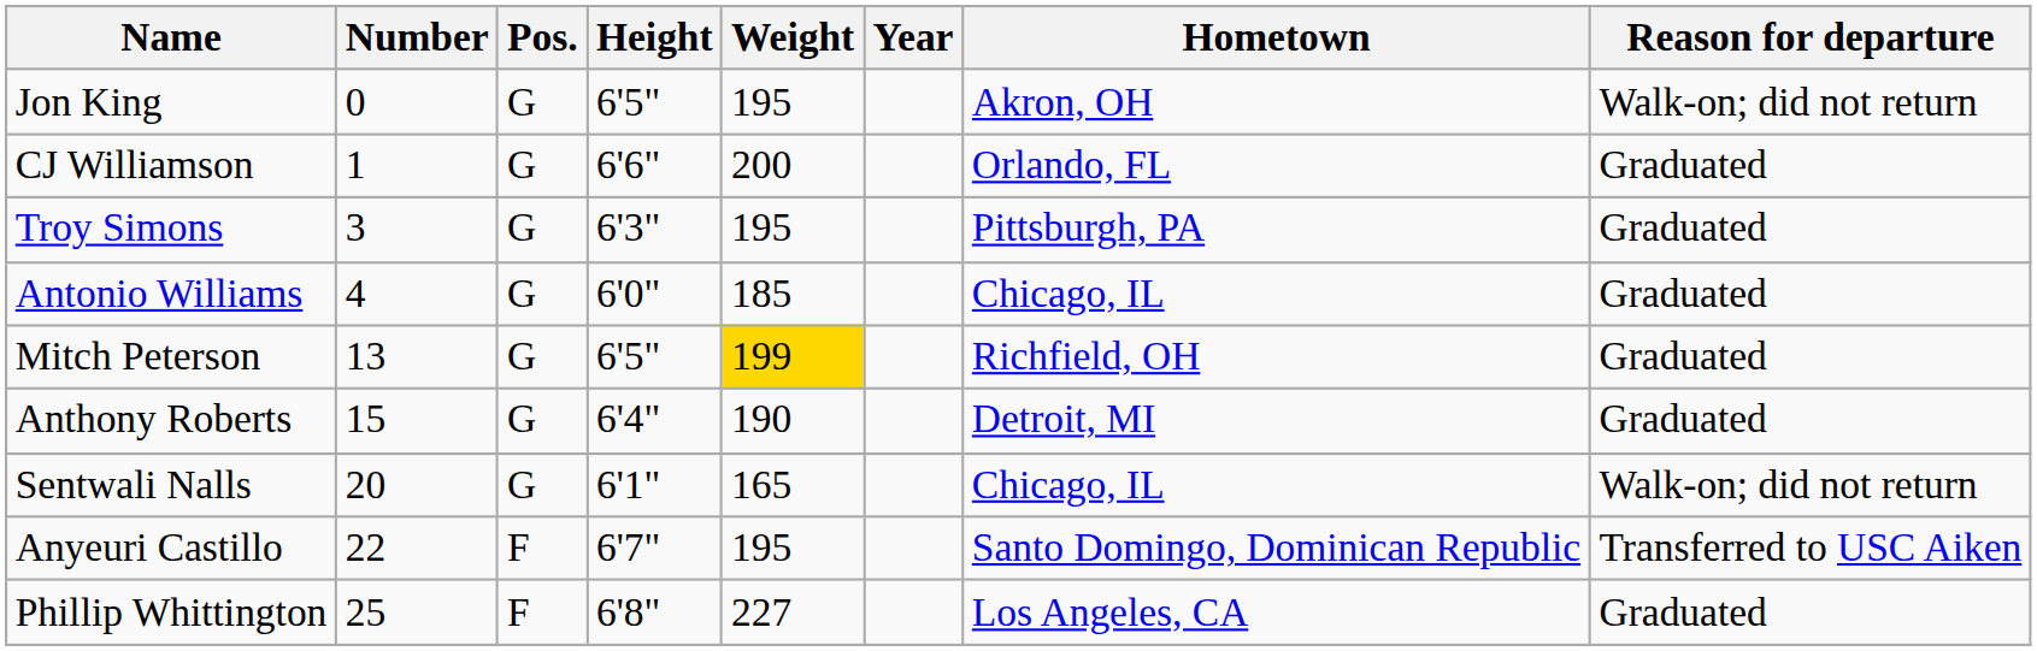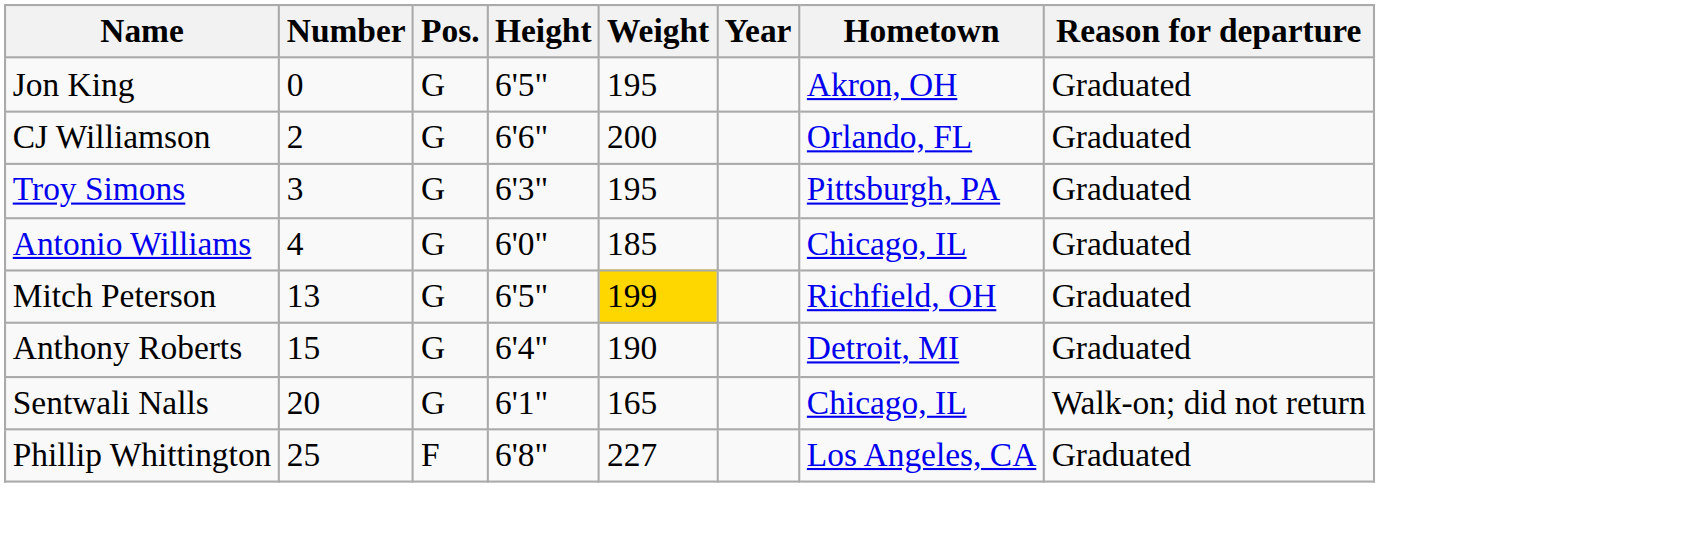 <table class="wikitable sortable" border="1">
 <tr>
 <th>Name</th>
 <th>Number</th>
 <th>Pos.</th>
 <th>Height</th>
 <th>Weight</th>
 <th>Year</th>
 <th>Hometown</th>
 <th class="unsortable">Reason for departure</th>
 </tr>
 <tr>
 <td>Jon King</td>
 <td>0</td>
 <td>G</td>
 <td>6'5"</td>
 <td>195</td>
 <td></td>
 <td><a href='#'>Akron, OH</a></td>
-<td>Walk-on; did not return</td>
+<td>Graduated</td>
 </tr>
 <tr>
 <td>CJ Williamson</td>
-<td>1</td>
+<td>2</td>
 <td>G</td>
 <td>6'6"</td>
 <td>200</td>
 <td></td>
 <td><a href='#'>Orlando, FL</a></td>
 <td>Graduated</td>
 </tr>
 <tr>
 <td><a href='#'>Troy Simons</a></td>
 <td>3</td>
 <td>G</td>
 <td>6'3"</td>
 <td>195</td>
 <td></td>
 <td><a href='#'>Pittsburgh, PA</a></td>
 <td>Graduated</td>
 </tr>
 <tr>
 <td><a href='#'>Antonio Williams</a></td>
 <td>4</td>
 <td>G</td>
 <td>6'0"</td>
 <td>185</td>
 <td></td>
 <td><a href='#'>Chicago, IL</a></td>
 <td>Graduated</td>
 </tr>
 <tr>
 <td>Mitch Peterson</td>
 <td>13</td>
 <td>G</td>
 <td>6'5"</td>
 <td style="background: gold;">199</td>
 <td></td>
 <td><a href='#'>Richfield, OH</a></td>
 <td>Graduated</td>
 </tr>
 <tr>
 <td>Anthony Roberts</td>
 <td>15</td>
 <td>G</td>
 <td>6'4"</td>
 <td>190</td>
 <td></td>
 <td><a href='#'>Detroit, MI</a></td>
 <td>Graduated</td>
 </tr>
 <tr>
 <td>Sentwali Nalls</td>
 <td>20</td>
 <td>G</td>
 <td>6'1"</td>
 <td>165</td>
 <td></td>
 <td><a href='#'>Chicago, IL</a></td>
 <td>Walk-on; did not return</td>
 </tr>
 <tr>
-<td>Anyeuri Castillo</td>
-<td>22</td>
-<td>F</td>
-<td>6'7"</td>
-<td>195</td>
-<td></td>
-<td><a href='#'>Santo Domingo, Dominican Republic</a></td>
-<td>Transferred to <a href='#'>USC Aiken</a></td>
-</tr>
-<tr>
 <td>Phillip Whittington</td>
 <td>25</td>
 <td>F</td>
 <td>6'8"</td>
 <td>227</td>
 <td></td>
 <td><a href='#'>Los Angeles, CA</a></td>
 <td>Graduated</td>
 </tr>
 </table>
